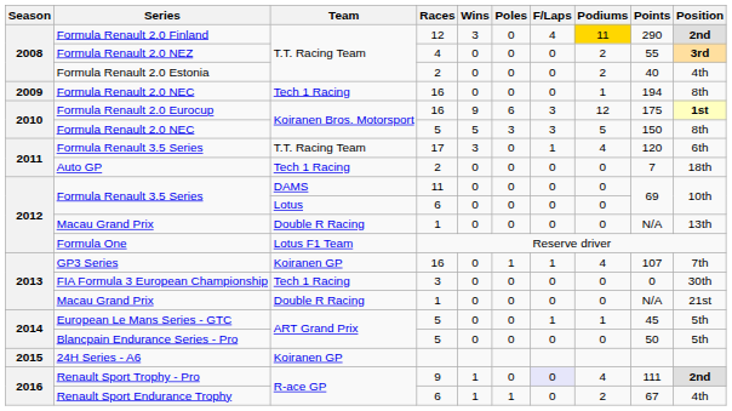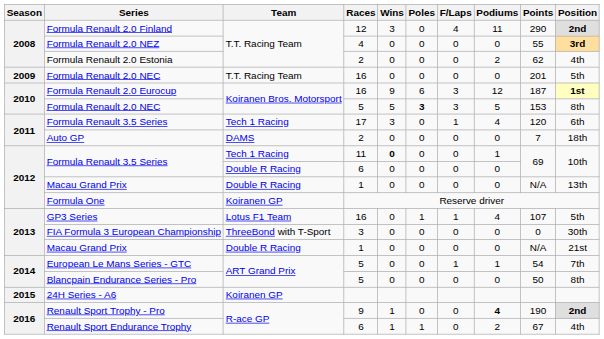 <table class="wikitable" style="font-size: 90%; text-align:center">
 <tr>
 <th>Season</th>
 <th>Series</th>
 <th>Team</th>
 <th>Races</th>
 <th>Wins</th>
 <th>Poles</th>
 <th>F/Laps</th>
 <th>Podiums</th>
 <th>Points</th>
 <th>Position</th>
 </tr>
 <tr>
 <th rowspan=3>2008</th>
 <td align=left><a href='#'>Formula Renault 2.0 Finland</a></td>
 <td align=left rowspan=3>T.T. Racing Team</td>
 <td>12</td>
 <td>3</td>
 <td>0</td>
 <td>4</td>
-<td style="background: gold;">11</td>
+<td>11</td>
 <td>290</td>
 <td style="background:#DFDFDF;"><strong>2nd</strong></td>
 </tr>
 <tr>
 <td align=left><a href='#'>Formula Renault 2.0 NEZ</a></td>
 <td>4</td>
 <td>0</td>
 <td>0</td>
 <td>0</td>
-<td>2</td>
+<td>0</td>
 <td>55</td>
 <td style="background:#FFDF9F;"><strong>3rd</strong></td>
 </tr>
 <tr>
 <td align=left>Formula Renault 2.0 Estonia</td>
 <td>2</td>
 <td>0</td>
 <td>0</td>
 <td>0</td>
 <td>2</td>
-<td>40</td>
+<td>62</td>
 <td>4th</td>
 </tr>
 <tr>
 <th>2009</th>
 <td align=left><a href='#'>Formula Renault 2.0 NEC</a></td>
-<td align=left><a href='#'>Tech 1 Racing</a></td>
+<td align=left>T.T. Racing Team</td>
 <td>16</td>
 <td>0</td>
 <td>0</td>
 <td>0</td>
-<td>1</td>
-<td>194</td>
-<td>8th</td>
+<td>0</td>
+<td>201</td>
+<td>5th</td>
 </tr>
 <tr>
 <th rowspan=2>2010</th>
 <td align=left><a href='#'>Formula Renault 2.0 Eurocup</a></td>
 <td align=left rowspan=2><a href='#'>Koiranen Bros. Motorsport</a></td>
 <td>16</td>
 <td>9</td>
 <td>6</td>
 <td>3</td>
 <td>12</td>
-<td>175</td>
+<td>187</td>
 <td style="background:#FFFFBF;"><strong>1st</strong></td>
 </tr>
 <tr>
 <td align=left><a href='#'>Formula Renault 2.0 NEC</a></td>
 <td>5</td>
 <td>5</td>
-<td>3</td>
+<td><strong>3</strong></td>
 <td>3</td>
 <td>5</td>
-<td>150</td>
+<td>153</td>
 <td>8th</td>
 </tr>
 <tr>
 <th rowspan=2>2011</th>
 <td align=left><a href='#'>Formula Renault 3.5 Series</a></td>
-<td align=left>T.T. Racing Team</td>
+<td align=left><a href='#'>Tech 1 Racing</a></td>
 <td>17</td>
 <td>3</td>
 <td>0</td>
 <td>1</td>
 <td>4</td>
 <td>120</td>
 <td>6th</td>
 </tr>
 <tr>
 <td align=left><a href='#'>Auto GP</a></td>
-<td align=left><a href='#'>Tech 1 Racing</a></td>
+<td align=left><a href='#'>DAMS</a></td>
 <td>2</td>
 <td>0</td>
 <td>0</td>
 <td>0</td>
 <td>0</td>
 <td>7</td>
 <td>18th</td>
 </tr>
 <tr>
 <th rowspan=4>2012</th>
 <td rowspan=2 align=left><a href='#'>Formula Renault 3.5 Series</a></td>
-<td align=left><a href='#'>DAMS</a></td>
+<td align=left><a href='#'>Tech 1 Racing</a></td>
 <td>11</td>
+<td><strong>0</strong></td>
 <td>0</td>
 <td>0</td>
-<td>0</td>
-<td>0</td>
+<td>1</td>
 <td rowspan=2>69</td>
 <td rowspan=2>10th</td>
 </tr>
 <tr>
-<td align=left><a href='#'>Lotus</a></td>
+<td align=left><a href='#'>Double R Racing</a></td>
 <td>6</td>
 <td>0</td>
 <td>0</td>
 <td>0</td>
 <td>0</td>
 </tr>
 <tr>
 <td align=left><a href='#'>Macau Grand Prix</a></td>
 <td align=left><a href='#'>Double R Racing</a></td>
 <td>1</td>
 <td>0</td>
 <td>0</td>
 <td>0</td>
 <td>0</td>
 <td>N/A</td>
 <td>13th</td>
 </tr>
 <tr>
 <td align=left><a href='#'>Formula One</a></td>
-<td align=left><a href='#'>Lotus F1 Team</a></td>
+<td align=left><a href='#'>Koiranen GP</a></td>
 <td colspan="7">Reserve driver</td>
 </tr>
 <tr>
 <th rowspan=3>2013</th>
 <td align=left><a href='#'>GP3 Series</a></td>
-<td align=left><a href='#'>Koiranen GP</a></td>
+<td align=left><a href='#'>Lotus F1 Team</a></td>
 <td>16</td>
 <td>0</td>
 <td>1</td>
 <td>1</td>
 <td>4</td>
 <td>107</td>
-<td>7th</td>
+<td>5th</td>
 </tr>
 <tr>
 <td align=left><a href='#'>FIA Formula 3 European Championship</a></td>
-<td align=left><a href='#'>Tech 1 Racing</a></td>
+<td align=left><a href='#'>ThreeBond</a> with T-Sport</td>
 <td>3</td>
 <td>0</td>
 <td>0</td>
 <td>0</td>
 <td>0</td>
 <td>0</td>
 <td>30th</td>
 </tr>
 <tr>
 <td align=left><a href='#'>Macau Grand Prix</a></td>
 <td align=left><a href='#'>Double R Racing</a></td>
 <td>1</td>
 <td>0</td>
 <td>0</td>
 <td>0</td>
 <td>0</td>
 <td>N/A</td>
 <td>21st</td>
 </tr>
 <tr>
 <th rowspan=2>2014</th>
 <td align=left><a href='#'>European Le Mans Series - GTC</a></td>
 <td align=left rowspan=2><a href='#'>ART Grand Prix</a></td>
 <td>5</td>
 <td>0</td>
 <td>0</td>
 <td>1</td>
 <td>1</td>
-<td>45</td>
-<td>5th</td>
+<td>54</td>
+<td>7th</td>
 </tr>
 <tr>
 <td align=left><a href='#'>Blancpain Endurance Series - Pro</a></td>
 <td>5</td>
 <td>0</td>
 <td>0</td>
 <td>0</td>
 <td>0</td>
 <td>50</td>
-<td>5th</td>
+<td>8th</td>
 </tr>
 <tr>
 <th>2015</th>
 <td align=left><a href='#'>24H Series - A6</a></td>
 <td align=left><a href='#'>Koiranen GP</a></td>
 <td></td>
 <td></td>
 <td></td>
 <td></td>
 <td></td>
 <td></td>
 <td></td>
 </tr>
 <tr>
 <th rowspan="2">2016</th>
 <td align="left"><a href='#'>Renault Sport Trophy - Pro</a></td>
 <td rowspan="2" align="left"><a href='#'>R-ace GP</a></td>
 <td>9</td>
 <td>1</td>
 <td>0</td>
-<td style="background: lavender;">0</td>
-<td>4</td>
-<td>111</td>
+<td>0</td>
+<td><strong>4</strong></td>
+<td>190</td>
 <td style="background:#DFDFDF;"><strong>2nd</strong></td>
 </tr>
 <tr>
 <td align=left><a href='#'>Renault Sport Endurance Trophy</a></td>
 <td>6</td>
 <td>1</td>
 <td>1</td>
 <td>0</td>
 <td>2</td>
 <td>67</td>
 <td>4th</td>
 </tr>
 </table>
